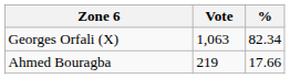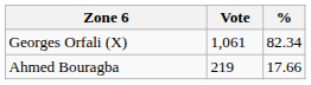 <table class="wikitable">
 <tr>
 <th width="200px">Zone 6</th>
 <th width="50px">Vote</th>
 <th width="30px">%</th>
 </tr>
 <tr>
 <td>Georges Orfali (X)</td>
-<td>1,063</td>
+<td>1,061</td>
 <td>82.34</td>
 </tr>
 <tr>
 <td>Ahmed Bouragba</td>
 <td>219</td>
 <td>17.66</td>
 </tr>
 </table>
